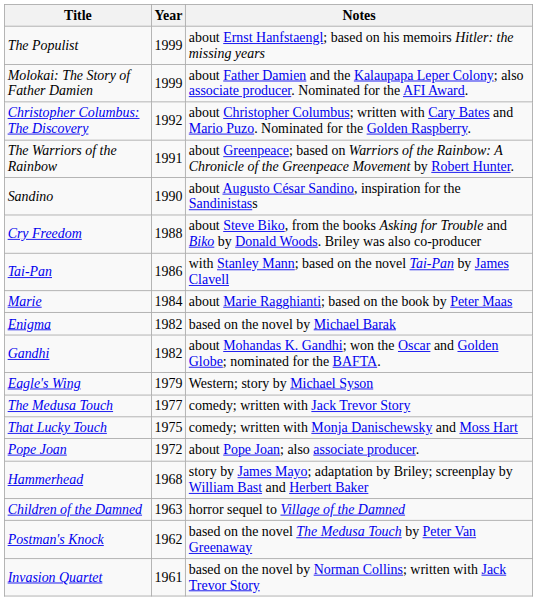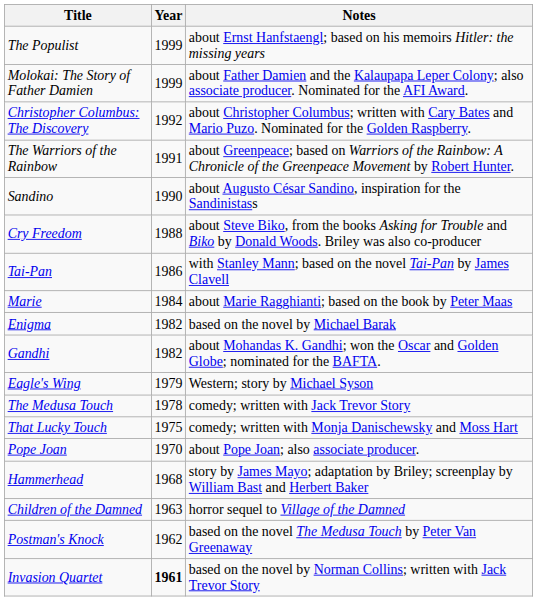 <table class="wikitable sortable">
 <tr>
 <th>Title</th>
 <th>Year</th>
 <th>Notes</th>
 </tr>
 <tr>
 <td><em>The Populist</em></td>
 <td>1999</td>
 <td>about <a href='#'>Ernst Hanfstaengl</a>; based on his memoirs <em>Hitler: the missing years</em></td>
 </tr>
 <tr>
 <td><em>Molokai: The Story of Father Damien</em></td>
 <td>1999</td>
 <td>about <a href='#'>Father Damien</a> and the <a href='#'>Kalaupapa Leper Colony</a>; also <a href='#'>associate producer</a>. Nominated for the <a href='#'>AFI Award</a>.</td>
 </tr>
 <tr>
 <td><em><a href='#'>Christopher Columbus: The Discovery</a></em></td>
 <td>1992</td>
 <td>about <a href='#'>Christopher Columbus</a>; written with <a href='#'>Cary Bates</a> and <a href='#'>Mario Puzo</a>. Nominated for the <a href='#'>Golden Raspberry</a>.</td>
 </tr>
 <tr>
 <td><em>The Warriors of the Rainbow</em></td>
 <td>1991</td>
 <td>about <a href='#'>Greenpeace</a>; based on <em>Warriors of the Rainbow: A Chronicle of the Greenpeace Movement</em> by <a href='#'>Robert Hunter</a>.</td>
 </tr>
 <tr>
 <td><em>Sandino</em></td>
 <td>1990</td>
 <td>about <a href='#'>Augusto César Sandino</a>, inspiration for the <a href='#'>Sandinistas</a>s</td>
 </tr>
 <tr>
 <td><em><a href='#'>Cry Freedom</a></em></td>
 <td>1988</td>
 <td>about <a href='#'>Steve Biko</a>, from the books <em>Asking for Trouble</em> and <em><a href='#'>Biko</a></em> by <a href='#'>Donald Woods</a>. Briley was also co-producer</td>
 </tr>
 <tr>
 <td><em><a href='#'>Tai-Pan</a></em></td>
 <td>1986</td>
 <td>with <a href='#'>Stanley Mann</a>; based on the novel <em><a href='#'>Tai-Pan</a></em> by <a href='#'>James Clavell</a></td>
 </tr>
 <tr>
 <td><em><a href='#'>Marie</a></em></td>
 <td>1984</td>
 <td>about <a href='#'>Marie Ragghianti</a>; based on the book by <a href='#'>Peter Maas</a></td>
 </tr>
 <tr>
 <td><em><a href='#'>Enigma</a></em></td>
 <td>1982</td>
 <td>based on the novel by <a href='#'>Michael Barak</a></td>
 </tr>
 <tr>
 <td><em><a href='#'>Gandhi</a></em></td>
 <td>1982</td>
 <td>about <a href='#'>Mohandas K. Gandhi</a>; won the <a href='#'>Oscar</a> and <a href='#'>Golden Globe</a>; nominated for the <a href='#'>BAFTA</a>.</td>
 </tr>
 <tr>
 <td><em><a href='#'>Eagle's Wing</a></em></td>
 <td>1979</td>
 <td>Western; story by <a href='#'>Michael Syson</a></td>
 </tr>
 <tr>
 <td><em><a href='#'>The Medusa Touch</a></em></td>
-<td>1977</td>
+<td>1978</td>
 <td>comedy; written with <a href='#'>Jack Trevor Story</a></td>
 </tr>
 <tr>
 <td><em><a href='#'>That Lucky Touch</a></em></td>
 <td>1975</td>
 <td>comedy; written with <a href='#'>Monja Danischewsky</a> and <a href='#'>Moss Hart</a></td>
 </tr>
 <tr>
 <td><em><a href='#'>Pope Joan</a></em></td>
-<td>1972</td>
+<td>1970</td>
 <td>about <a href='#'>Pope Joan</a>; also <a href='#'>associate producer</a>.</td>
 </tr>
 <tr>
 <td><em><a href='#'>Hammerhead</a></em></td>
 <td>1968</td>
 <td>story by <a href='#'>James Mayo</a>; adaptation by Briley; screenplay by <a href='#'>William Bast</a> and <a href='#'>Herbert Baker</a></td>
 </tr>
 <tr>
 <td><em><a href='#'>Children of the Damned</a></em></td>
 <td>1963</td>
 <td>horror sequel to <em><a href='#'>Village of the Damned</a></em></td>
 </tr>
 <tr>
 <td><em><a href='#'>Postman's Knock</a></em></td>
 <td>1962</td>
 <td>based on the novel <em><a href='#'>The Medusa Touch</a></em> by <a href='#'>Peter Van Greenaway</a></td>
 </tr>
 <tr>
 <td><em><a href='#'>Invasion Quartet</a></em></td>
-<td>1961</td>
+<td><strong>1961</strong></td>
 <td>based on the novel by <a href='#'>Norman Collins</a>; written with <a href='#'>Jack Trevor Story</a></td>
 </tr>
 </table>
